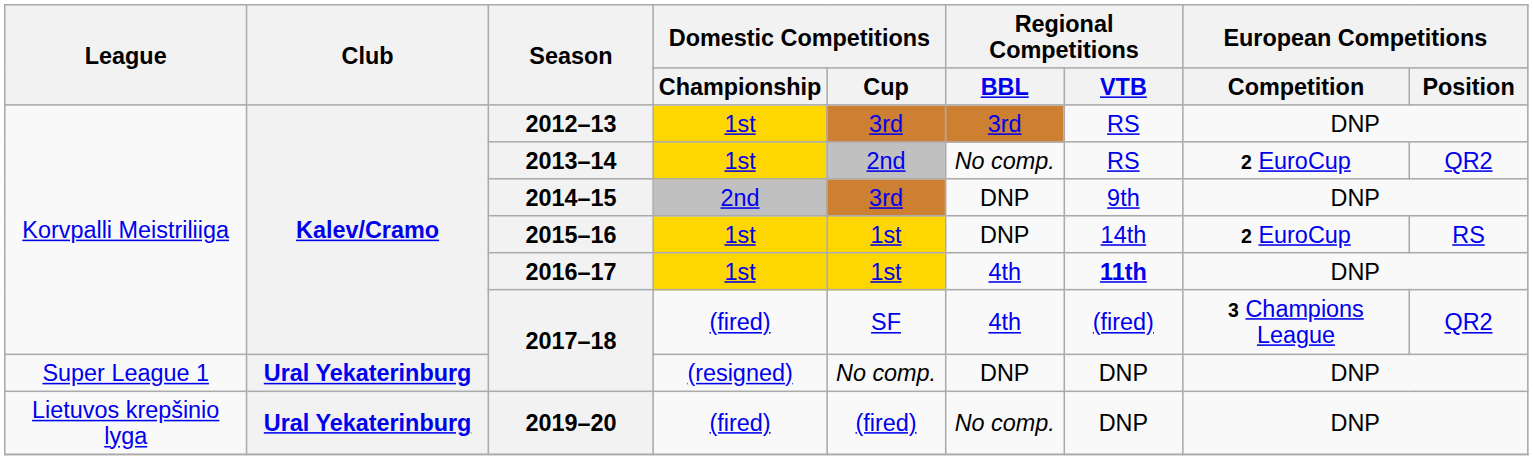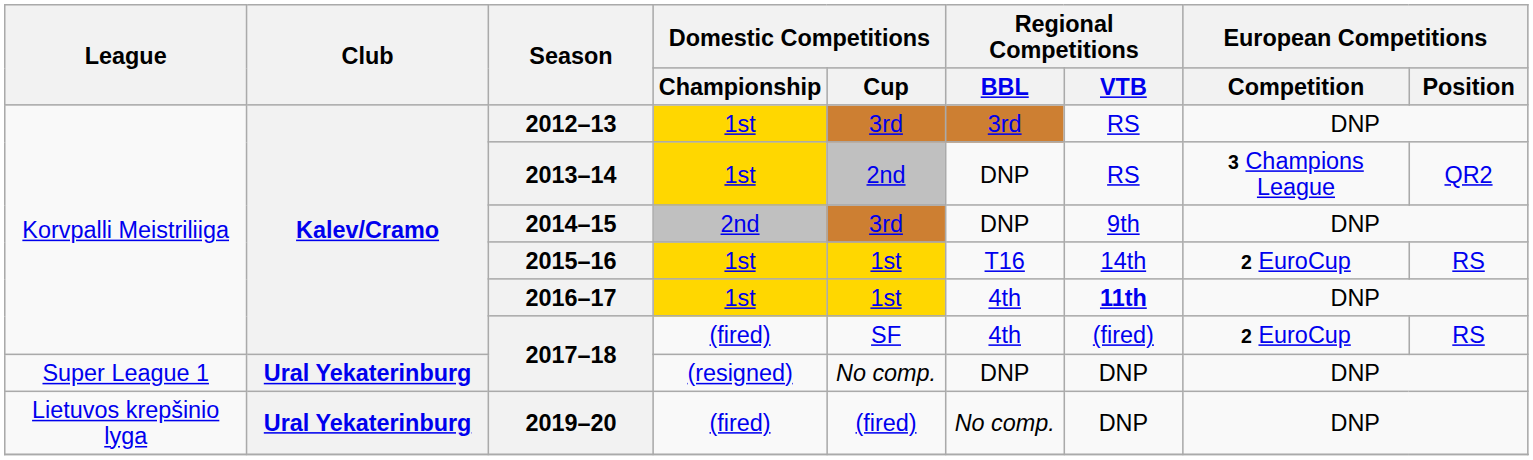 <table class="wikitable" style="text-align:center; font-size:95%">
 <tr>
 <th width="150" rowspan=2>League</th>
 <th width="150" rowspan=2>Club</th>
 <th width="100" rowspan=2>Season</th>
 <th colspan=2>Domestic Competitions</th>
 <th colspan=2>Regional Competitions</th>
 <th colspan=2>European Competitions</th>
 </tr>
 <tr>
 <th width="70">Championship</th>
 <th width="70">Cup</th>
 <th width="70"><a href='#'>BBL</a></th>
 <th width="70"><a href='#'>VTB</a></th>
 <th width="140">Competition</th>
 <th width="70">Position</th>
 </tr>
 <tr>
 <td rowspan=6><a href='#'>Korvpalli Meistriliiga</a></td>
 <th rowspan=6><a href='#'>Kalev/Cramo</a></th>
 <th>2012–13</th>
 <td style="background:gold"><a href='#'>1st</a></td>
 <td style="background:#CD7F32"><a href='#'>3rd</a></td>
 <td style="background:#CD7F32"><a href='#'>3rd</a></td>
 <td><a href='#'>RS</a></td>
 <td colspan=2>DNP</td>
 </tr>
 <tr>
 <th>2013–14</th>
 <td style="background:gold"><a href='#'>1st</a></td>
 <td style="background:silver"><a href='#'>2nd</a></td>
-<td><em>No comp.</em></td>
+<td>DNP</td>
 <td><a href='#'>RS</a></td>
-<td><small><strong>2</strong></small> <a href='#'>EuroCup</a></td>
+<td><small><strong>3</strong></small> <a href='#'>Champions League</a></td>
 <td><a href='#'>QR2</a></td>
 </tr>
 <tr>
 <th>2014–15</th>
 <td style="background:silver"><a href='#'>2nd</a></td>
 <td style="background:#CD7F32"><a href='#'>3rd</a></td>
 <td>DNP</td>
 <td><a href='#'>9th</a></td>
 <td colspan=2>DNP</td>
 </tr>
 <tr>
 <th>2015–16</th>
 <td style="background:gold"><a href='#'>1st</a></td>
 <td style="background:gold"><a href='#'>1st</a></td>
-<td>DNP</td>
+<td><a href='#'>T16</a></td>
 <td><a href='#'>14th</a></td>
 <td><small><strong>2</strong></small> <a href='#'>EuroCup</a></td>
 <td><a href='#'>RS</a></td>
 </tr>
 <tr>
 <th>2016–17</th>
 <td style="background:gold"><a href='#'>1st</a></td>
 <td style="background:gold"><a href='#'>1st</a></td>
 <td><a href='#'>4th</a></td>
 <td><strong><a href='#'>11th</a></strong></td>
 <td colspan=2>DNP</td>
 </tr>
 <tr>
 <th rowspan=2>2017–18</th>
 <td><a href='#'>(fired)</a></td>
 <td><a href='#'>SF</a></td>
 <td><a href='#'>4th</a></td>
 <td><a href='#'>(fired)</a></td>
-<td><small><strong>3</strong></small> <a href='#'>Champions League</a></td>
-<td><a href='#'>QR2</a></td>
+<td><small><strong>2</strong></small> <a href='#'>EuroCup</a></td>
+<td><a href='#'>RS</a></td>
 </tr>
 <tr>
 <td><a href='#'>Super League 1</a></td>
 <th><a href='#'>Ural Yekaterinburg</a></th>
 <td><a href='#'>(resigned)</a></td>
 <td><em>No comp.</em></td>
 <td>DNP</td>
 <td>DNP</td>
 <td colspan=2>DNP</td>
 </tr>
 <tr>
 <td><a href='#'>Lietuvos krepšinio lyga</a></td>
 <th><a href='#'>Ural Yekaterinburg</a></th>
 <th>2019–20</th>
 <td><a href='#'>(fired)</a></td>
 <td><a href='#'>(fired)</a></td>
 <td><em>No comp.</em></td>
 <td>DNP</td>
 <td colspan=2>DNP</td>
 </tr>
 <tr>
 </tr>
 </table>
